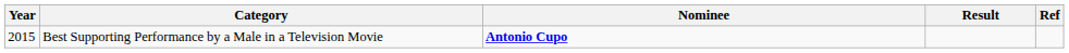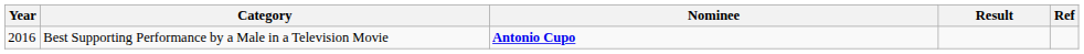 <table class="wikitable">
 <tr>
 <th width=3%>Year</th>
 <th width=40%>Category</th>
 <th width=40%>Nominee</th>
 <th width=10%>Result</th>
 <th width=2%>Ref</th>
 </tr>
 <tr>
-<td>2015</td>
+<td>2016</td>
 <td>Best Supporting Performance by a Male in a Television Movie</td>
 <td><strong><a href='#'>Antonio Cupo</a></strong></td>
 <td></td>
 <td></td>
 </tr>
 </table>
